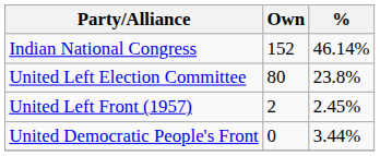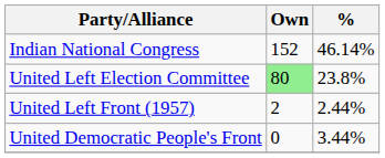 <table class="wikitable sortable">
 <tr>
 <th>Party/Alliance</th>
 <th>Own</th>
 <th>%</th>
 </tr>
 <tr>
 <td><a href='#'>Indian National Congress</a></td>
 <td>152</td>
 <td>46.14%</td>
 </tr>
 <tr>
 <td><a href='#'>United Left Election Committee</a></td>
-<td>80</td>
+<td style="background: lightgreen;">80</td>
 <td>23.8%</td>
 </tr>
 <tr>
 <td><a href='#'>United Left Front (1957)</a></td>
 <td>2</td>
-<td>2.45%</td>
+<td>2.44%</td>
 </tr>
 <tr>
 <td><a href='#'>United Democratic People's Front</a></td>
 <td>0</td>
 <td>3.44%</td>
 </tr>
 <tr>
 </tr>
 </table>
